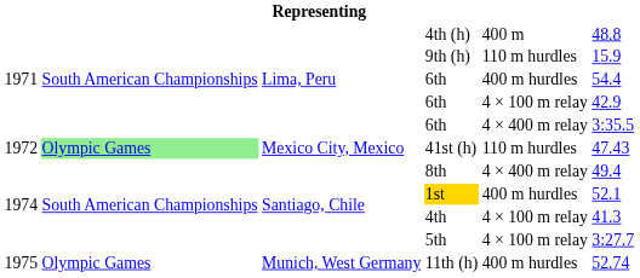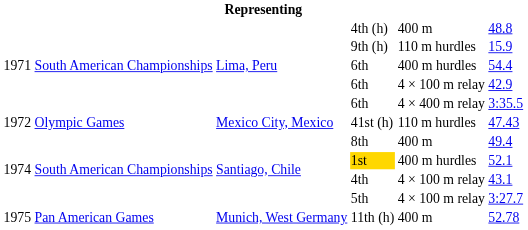 <table>
 <tr>
 <th colspan="6">Representing </th>
 </tr>
 <tr>
 <td rowspan=5>1971</td>
 <td rowspan=5><a href='#'>South American Championships</a></td>
 <td rowspan=5><a href='#'>Lima, Peru</a></td>
 <td>4th (h)</td>
 <td>400 m</td>
 <td><a href='#'>48.8</a></td>
 </tr>
 <tr>
 <td>9th (h)</td>
 <td>110 m hurdles</td>
 <td><a href='#'>15.9</a></td>
 </tr>
 <tr>
 <td>6th</td>
 <td>400 m hurdles</td>
 <td><a href='#'>54.4</a></td>
 </tr>
 <tr>
 <td>6th</td>
 <td>4 × 100 m relay</td>
 <td><a href='#'>42.9</a></td>
 </tr>
 <tr>
 <td>6th</td>
 <td>4 × 400 m relay</td>
 <td><a href='#'>3:35.5</a></td>
 </tr>
 <tr>
 <td>1972</td>
-<td style="background: lightgreen;"><a href='#'>Olympic Games</a></td>
+<td><a href='#'>Olympic Games</a></td>
 <td><a href='#'>Mexico City, Mexico</a></td>
 <td>41st (h)</td>
 <td>110 m hurdles</td>
 <td><a href='#'>47.43</a></td>
 </tr>
 <tr>
 <td rowspan=4>1974</td>
 <td rowspan=4><a href='#'>South American Championships</a></td>
 <td rowspan=4><a href='#'>Santiago, Chile</a></td>
 <td>8th</td>
-<td>4 × 400 m relay</td>
+<td>400 m</td>
 <td><a href='#'>49.4</a></td>
 </tr>
 <tr>
 <td bgcolor=gold>1st</td>
 <td>400 m hurdles</td>
 <td><a href='#'>52.1</a></td>
 </tr>
 <tr>
 <td>4th</td>
 <td>4 × 100 m relay</td>
-<td><a href='#'>41.3</a></td>
+<td><a href='#'>43.1</a></td>
 </tr>
 <tr>
 <td>5th</td>
 <td>4 × 100 m relay</td>
 <td><a href='#'>3:27.7</a></td>
 </tr>
 <tr>
 <td>1975</td>
-<td><a href='#'>Olympic Games</a></td>
+<td><a href='#'>Pan American Games</a></td>
 <td><a href='#'>Munich, West Germany</a></td>
 <td>11th (h)</td>
-<td>400 m hurdles</td>
-<td><a href='#'>52.74</a></td>
+<td>400 m</td>
+<td><a href='#'>52.78</a></td>
 </tr>
 </table>
